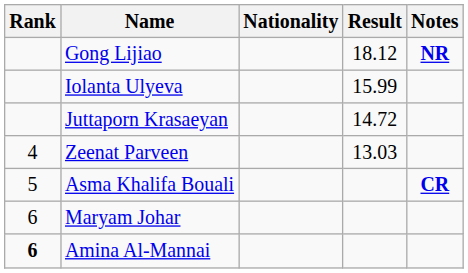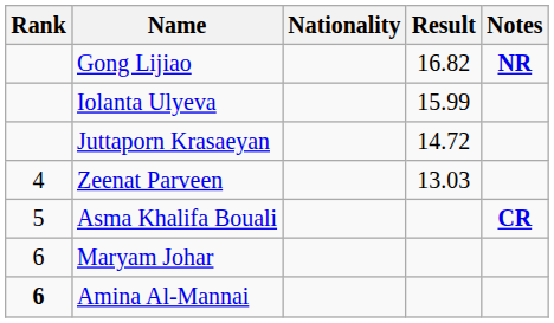 <table class="wikitable sortable" style="text-align:center;font-size:95%">
 <tr>
 <th>Rank</th>
 <th>Name</th>
 <th>Nationality</th>
 <th>Result</th>
 <th>Notes</th>
 </tr>
 <tr>
 <td></td>
 <td align=left><a href='#'>Gong Lijiao</a></td>
 <td align=left></td>
-<td>18.12</td>
+<td>16.82</td>
 <td><strong><a href='#'>NR</a></strong></td>
 </tr>
 <tr>
 <td></td>
 <td align=left><a href='#'>Iolanta Ulyeva</a></td>
 <td align=left></td>
 <td>15.99</td>
 <td></td>
 </tr>
 <tr>
 <td></td>
 <td align=left><a href='#'>Juttaporn Krasaeyan</a></td>
 <td align=left></td>
 <td>14.72</td>
 <td></td>
 </tr>
 <tr>
 <td>4</td>
 <td align=left><a href='#'>Zeenat Parveen</a></td>
 <td align=left></td>
 <td>13.03</td>
 <td></td>
 </tr>
 <tr>
 <td>5</td>
 <td align=left><a href='#'>Asma Khalifa Bouali</a></td>
 <td align=left></td>
 <td></td>
 <td><strong><a href='#'>CR</a></strong></td>
 </tr>
 <tr>
 <td>6</td>
 <td align=left><a href='#'>Maryam Johar</a></td>
 <td align=left></td>
 <td></td>
 <td></td>
 </tr>
 <tr>
 <td><strong>6</strong></td>
 <td align=left><a href='#'>Amina Al-Mannai</a></td>
 <td align=left></td>
 <td></td>
 <td></td>
 </tr>
 </table>
